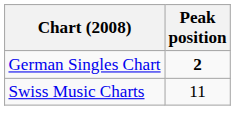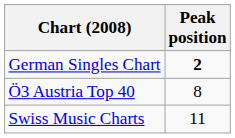 <table class="wikitable">
 <tr>
 <th>Chart (2008)</th>
 <th>Peak<br>position</th>
 </tr>
 <tr>
 <td><a href='#'>German Singles Chart</a></td>
 <td style="text-align:center;"><strong>2</strong></td>
 </tr>
 <tr>
+<td><a href='#'>Ö3 Austria Top 40</a></td>
+<td style="text-align:center;">8</td>
+</tr>
+<tr>
 <td><a href='#'>Swiss Music Charts</a></td>
 <td style="text-align:center;">11</td>
 </tr>
 </table>
